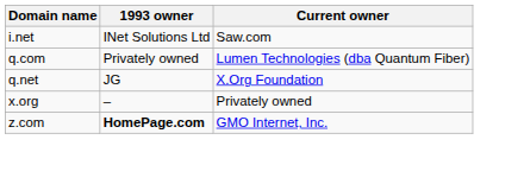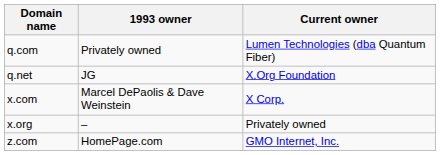 <table class="wikitable">
 <tr>
 <th>Domain name</th>
 <th>1993 owner</th>
 <th>Current owner</th>
-</tr>
-<tr>
-<td>i.net</td>
-<td>INet Solutions Ltd</td>
-<td>Saw.com</td>
 </tr>
 <tr>
 <td>q.com</td>
 <td>Privately owned</td>
 <td><a href='#'>Lumen Technologies</a> (<a href='#'>dba</a> Quantum Fiber)</td>
 </tr>
 <tr>
 <td>q.net</td>
 <td>JG</td>
 <td><a href='#'>X.Org Foundation</a></td>
 </tr>
 <tr>
+<td>x.com</td>
+<td>Marcel DePaolis & Dave Weinstein</td>
+<td><a href='#'>X Corp.</a></td>
+</tr>
+<tr>
 <td>x.org</td>
 <td>–</td>
 <td>Privately owned</td>
 </tr>
 <tr>
 <td>z.com</td>
-<td><strong>HomePage.com</strong></td>
+<td>HomePage.com</td>
 <td><a href='#'>GMO Internet, Inc.</a></td>
 </tr>
 </table>
